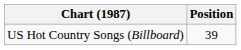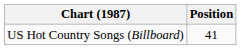 <table class="wikitable">
 <tr>
 <th>Chart (1987)</th>
 <th>Position</th>
 </tr>
 <tr>
 <td>US Hot Country Songs (<em>Billboard</em>)</td>
-<td align="center">39</td>
+<td align="center">41</td>
 </tr>
 </table>
